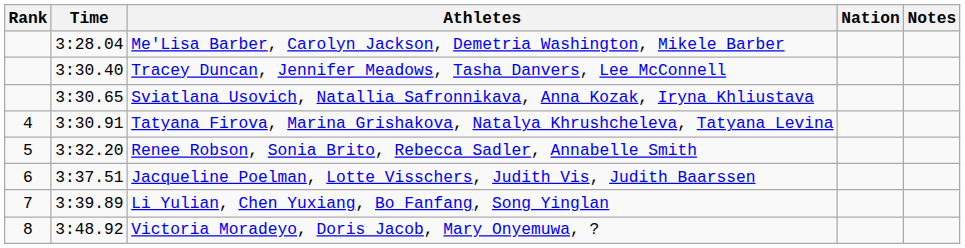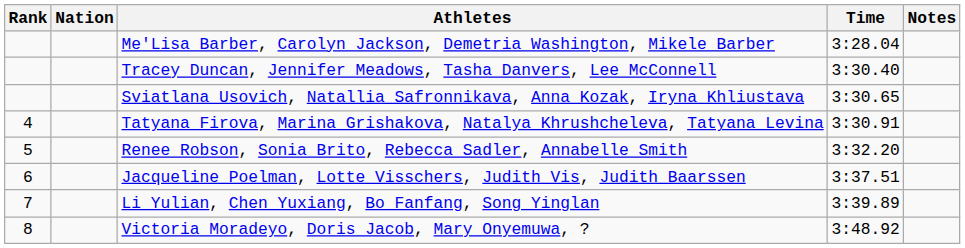 <table class="wikitable sortable" style="text-align:center">
 <tr>
 <th>Rank</th>
+<th>Nation</th>
+<th>Athletes</th>
 <th>Time</th>
-<th>Athletes</th>
-<th>Nation</th>
 <th>Notes</th>
 </tr>
 <tr>
 <td></td>
+<td align=left></td>
+<td align=left><a href='#'>Me'Lisa Barber</a>, <a href='#'>Carolyn Jackson</a>, <a href='#'>Demetria Washington</a>, <a href='#'>Mikele Barber</a></td>
 <td>3:28.04</td>
-<td align=left><a href='#'>Me'Lisa Barber</a>, <a href='#'>Carolyn Jackson</a>, <a href='#'>Demetria Washington</a>, <a href='#'>Mikele Barber</a></td>
-<td align=left></td>
 <td></td>
 </tr>
 <tr>
 <td></td>
+<td align=left></td>
+<td align=left><a href='#'>Tracey Duncan</a>, <a href='#'>Jennifer Meadows</a>, <a href='#'>Tasha Danvers</a>, <a href='#'>Lee McConnell</a></td>
 <td>3:30.40</td>
-<td align=left><a href='#'>Tracey Duncan</a>, <a href='#'>Jennifer Meadows</a>, <a href='#'>Tasha Danvers</a>, <a href='#'>Lee McConnell</a></td>
-<td align=left></td>
 <td></td>
 </tr>
 <tr>
 <td></td>
+<td align=left></td>
+<td align=left><a href='#'>Sviatlana Usovich</a>, <a href='#'>Natallia Safronnikava</a>, <a href='#'>Anna Kozak</a>, <a href='#'>Iryna Khliustava</a></td>
 <td>3:30.65</td>
-<td align=left><a href='#'>Sviatlana Usovich</a>, <a href='#'>Natallia Safronnikava</a>, <a href='#'>Anna Kozak</a>, <a href='#'>Iryna Khliustava</a></td>
-<td align=left></td>
 <td></td>
 </tr>
 <tr>
 <td>4</td>
+<td align=left></td>
+<td align=left><a href='#'>Tatyana Firova</a>, <a href='#'>Marina Grishakova</a>, <a href='#'>Natalya Khrushcheleva</a>, <a href='#'>Tatyana Levina</a></td>
 <td>3:30.91</td>
-<td align=left><a href='#'>Tatyana Firova</a>, <a href='#'>Marina Grishakova</a>, <a href='#'>Natalya Khrushcheleva</a>, <a href='#'>Tatyana Levina</a></td>
-<td align=left></td>
 <td></td>
 </tr>
 <tr>
 <td>5</td>
+<td align=left></td>
+<td align=left><a href='#'>Renee Robson</a>, <a href='#'>Sonia Brito</a>, <a href='#'>Rebecca Sadler</a>, <a href='#'>Annabelle Smith</a></td>
 <td>3:32.20</td>
-<td align=left><a href='#'>Renee Robson</a>, <a href='#'>Sonia Brito</a>, <a href='#'>Rebecca Sadler</a>, <a href='#'>Annabelle Smith</a></td>
-<td align=left></td>
 <td></td>
 </tr>
 <tr>
 <td>6</td>
+<td align=left></td>
+<td align=left><a href='#'>Jacqueline Poelman</a>, <a href='#'>Lotte Visschers</a>, <a href='#'>Judith Vis</a>, <a href='#'>Judith Baarssen</a></td>
 <td>3:37.51</td>
-<td align=left><a href='#'>Jacqueline Poelman</a>, <a href='#'>Lotte Visschers</a>, <a href='#'>Judith Vis</a>, <a href='#'>Judith Baarssen</a></td>
-<td align=left></td>
 <td></td>
 </tr>
 <tr>
 <td>7</td>
+<td align=left></td>
+<td align=left><a href='#'>Li Yulian</a>, <a href='#'>Chen Yuxiang</a>, <a href='#'>Bo Fanfang</a>, <a href='#'>Song Yinglan</a></td>
 <td>3:39.89</td>
-<td align=left><a href='#'>Li Yulian</a>, <a href='#'>Chen Yuxiang</a>, <a href='#'>Bo Fanfang</a>, <a href='#'>Song Yinglan</a></td>
-<td align=left></td>
 <td></td>
 </tr>
 <tr>
 <td>8</td>
+<td align=left></td>
+<td align=left><a href='#'>Victoria Moradeyo</a>, <a href='#'>Doris Jacob</a>, <a href='#'>Mary Onyemuwa</a>, ?</td>
 <td>3:48.92</td>
-<td align=left><a href='#'>Victoria Moradeyo</a>, <a href='#'>Doris Jacob</a>, <a href='#'>Mary Onyemuwa</a>, ?</td>
-<td align=left></td>
 <td></td>
 </tr>
 </table>
